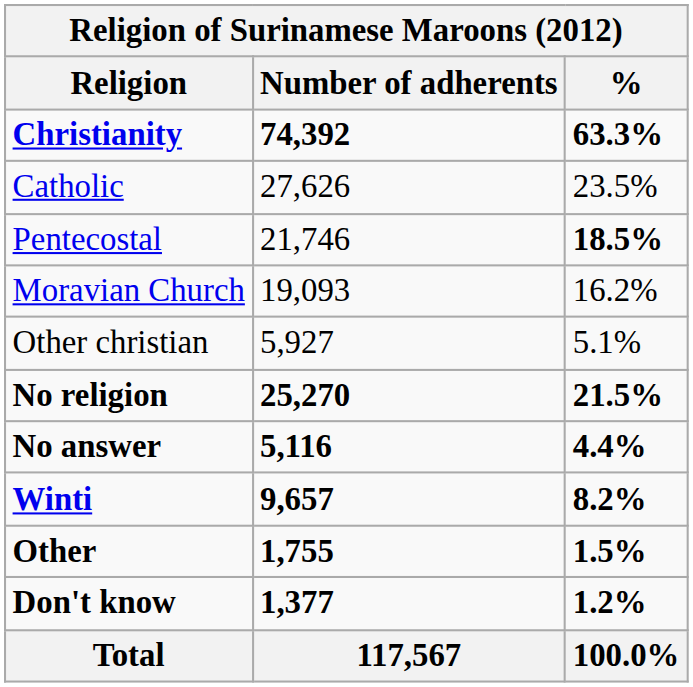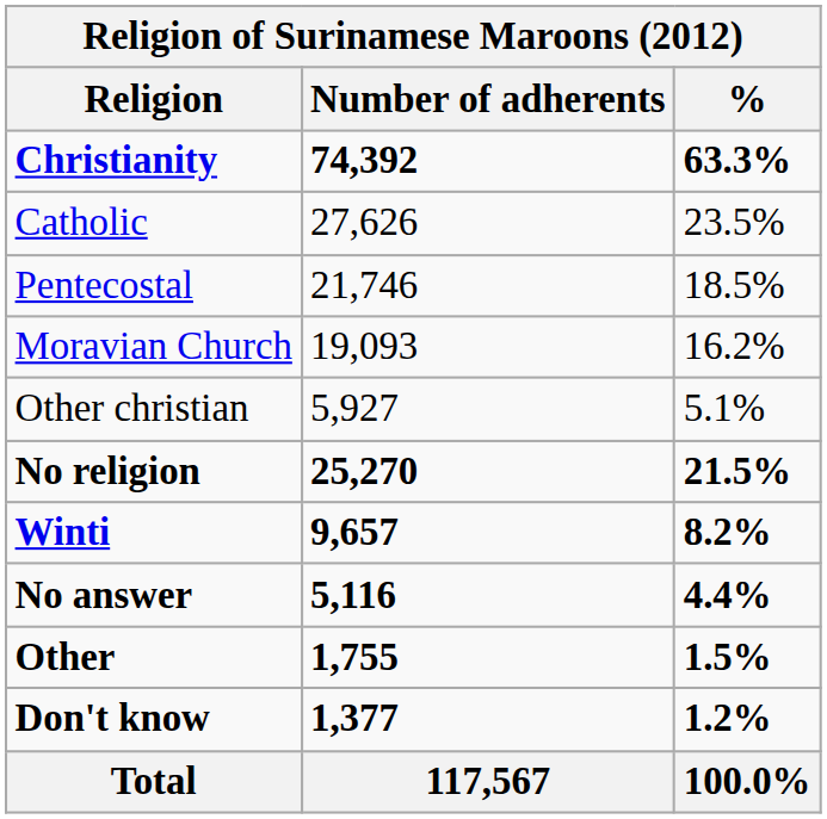 <table class="wikitable">
 <tr>
 <th colspan="3">Religion of Surinamese Maroons (2012)</th>
 </tr>
 <tr>
 <th><strong>Religion</strong></th>
 <th>Number of adherents</th>
 <th>%</th>
 </tr>
 <tr>
 <td><strong><a href='#'>Christianity</a></strong></td>
 <td><strong>74,392 </strong></td>
 <td><strong>63.3%</strong></td>
 </tr>
 <tr>
 <td><a href='#'>Catholic</a></td>
 <td>27,626</td>
 <td>23.5%</td>
 </tr>
 <tr>
 <td><a href='#'>Pentecostal</a></td>
 <td>21,746</td>
-<td><strong>18.5%</strong></td>
+<td>18.5%</td>
 </tr>
 <tr>
 <td><a href='#'>Moravian Church</a></td>
 <td>19,093</td>
 <td>16.2%</td>
 </tr>
 <tr>
 <td>Other christian</td>
 <td>5,927</td>
 <td>5.1%</td>
 </tr>
 <tr>
 <td><strong>No religion</strong></td>
 <td><strong>25,270</strong></td>
 <td><strong>21.5%</strong></td>
 </tr>
 <tr>
+<td><strong><a href='#'>Winti</a></strong></td>
+<td><strong>9,657</strong></td>
+<td><strong>8.2%</strong></td>
+</tr>
+<tr>
 <td><strong>No answer</strong></td>
 <td><strong>5,116</strong></td>
 <td><strong>4.4%</strong></td>
-</tr>
-<tr>
-<td><strong><a href='#'>Winti</a></strong></td>
-<td><strong>9,657</strong></td>
-<td><strong>8.2%</strong></td>
 </tr>
 <tr>
 <td><strong>Other</strong></td>
 <td><strong>1,755</strong></td>
 <td><strong>1.5%</strong></td>
 </tr>
 <tr>
 <td><strong>Don't know</strong></td>
 <td><strong>1,377</strong></td>
 <td><strong>1.2%</strong></td>
 </tr>
 <tr>
 <th>Total</th>
 <th>117,567</th>
 <th>100.0%</th>
 </tr>
 </table>
